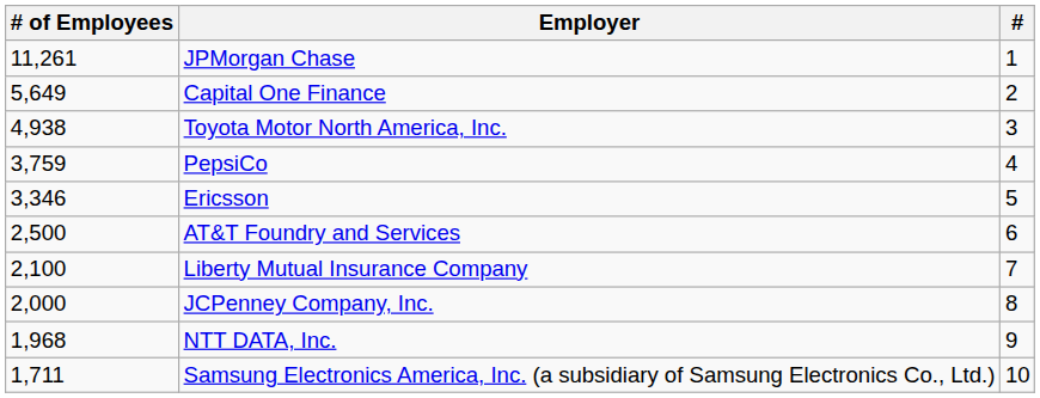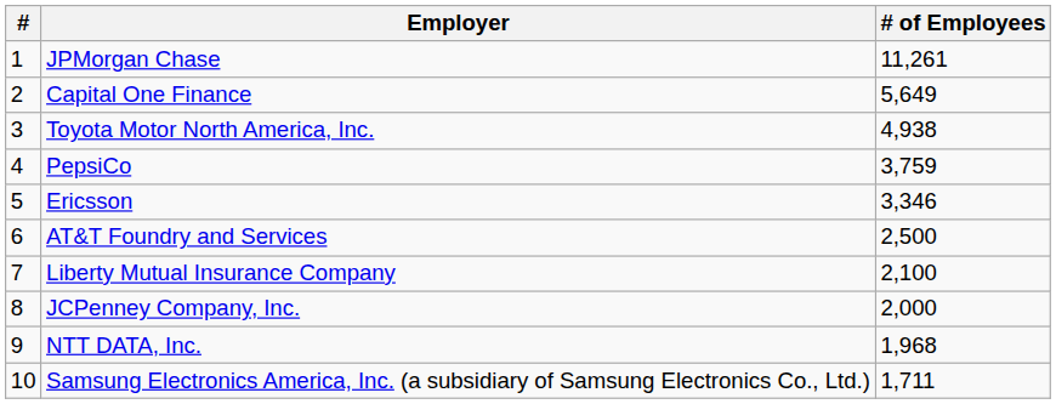 <table class="wikitable">
 <tr>
+<th>#</th>
+<th>Employer</th>
 <th># of Employees</th>
-<th>Employer</th>
-<th>#</th>
 </tr>
 <tr>
+<td>1</td>
+<td><a href='#'>JPMorgan Chase</a></td>
 <td>11,261</td>
-<td><a href='#'>JPMorgan Chase</a></td>
-<td>1</td>
 </tr>
 <tr>
+<td>2</td>
+<td><a href='#'>Capital One Finance</a></td>
 <td>5,649</td>
-<td><a href='#'>Capital One Finance</a></td>
-<td>2</td>
 </tr>
 <tr>
+<td>3</td>
+<td><a href='#'>Toyota Motor North America, Inc.</a></td>
 <td>4,938</td>
-<td><a href='#'>Toyota Motor North America, Inc.</a></td>
-<td>3</td>
 </tr>
 <tr>
+<td>4</td>
+<td><a href='#'>PepsiCo</a></td>
 <td>3,759</td>
-<td><a href='#'>PepsiCo</a></td>
-<td>4</td>
 </tr>
 <tr>
+<td>5</td>
+<td><a href='#'>Ericsson</a></td>
 <td>3,346</td>
-<td><a href='#'>Ericsson</a></td>
-<td>5</td>
 </tr>
 <tr>
+<td>6</td>
+<td><a href='#'>AT&T Foundry and Services</a></td>
 <td>2,500</td>
-<td><a href='#'>AT&T Foundry and Services</a></td>
-<td>6</td>
 </tr>
 <tr>
+<td>7</td>
+<td><a href='#'>Liberty Mutual Insurance Company</a></td>
 <td>2,100</td>
-<td><a href='#'>Liberty Mutual Insurance Company</a></td>
-<td>7</td>
 </tr>
 <tr>
+<td>8</td>
+<td><a href='#'>JCPenney Company, Inc.</a></td>
 <td>2,000</td>
-<td><a href='#'>JCPenney Company, Inc.</a></td>
-<td>8</td>
 </tr>
 <tr>
+<td>9</td>
+<td><a href='#'>NTT DATA, Inc.</a></td>
 <td>1,968</td>
-<td><a href='#'>NTT DATA, Inc.</a></td>
-<td>9</td>
 </tr>
 <tr>
+<td>10</td>
+<td><a href='#'>Samsung Electronics America, Inc.</a> (a subsidiary of Samsung Electronics Co., Ltd.)</td>
 <td>1,711</td>
-<td><a href='#'>Samsung Electronics America, Inc.</a> (a subsidiary of Samsung Electronics Co., Ltd.)</td>
-<td>10</td>
 </tr>
 </table>
